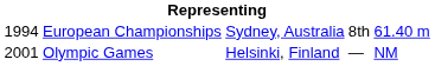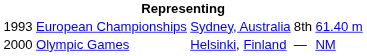 <table>
 <tr>
 <th colspan="5">Representing </th>
 </tr>
 <tr>
-<td>1994</td>
+<td>1993</td>
 <td><a href='#'>European Championships</a></td>
 <td><a href='#'>Sydney, Australia</a></td>
 <td>8th</td>
 <td><a href='#'>61.40 m</a></td>
 </tr>
 <tr>
-<td>2001</td>
+<td>2000</td>
 <td><a href='#'>Olympic Games</a></td>
 <td><a href='#'>Helsinki</a>, <a href='#'>Finland</a></td>
 <td>—</td>
 <td><a href='#'>NM</a></td>
 </tr>
 </table>
